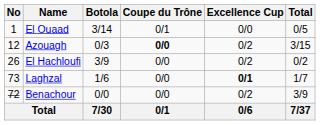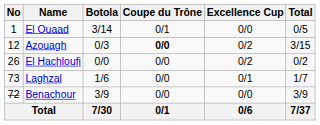 <table class="wikitable" style="text-align: center;">
 <tr>
 <th>No</th>
 <th>Name</th>
 <th>Botola</th>
 <th>Coupe du Trône</th>
 <th>Excellence Cup</th>
 <th>Total</th>
 </tr>
 <tr>
 <td>1</td>
 <td align=left> <a href='#'>El Ouaad</a></td>
 <td>3/14</td>
 <td>0/1</td>
 <td>0/0</td>
 <td>0/5</td>
 </tr>
 <tr>
 <td>12</td>
 <td align=left> <a href='#'>Azouagh</a></td>
 <td>0/3</td>
 <td><strong>0/0</strong></td>
 <td>0/2</td>
 <td>3/15</td>
 </tr>
 <tr>
 <td>26</td>
 <td align=left> <a href='#'>El Hachloufi</a></td>
-<td>3/9</td>
+<td>0/0</td>
 <td>0/0</td>
 <td>0/2</td>
 <td>0/2</td>
 </tr>
 <tr>
 <td>73</td>
 <td align=left> <a href='#'>Laghzal</a></td>
 <td>1/6</td>
 <td>0/0</td>
-<td><strong>0/1</strong></td>
+<td>0/1</td>
 <td>1/7</td>
 </tr>
 <tr>
 <td><s>72</s></td>
 <td align=left> <a href='#'>Benachour</a></td>
+<td>3/9</td>
 <td>0/0</td>
 <td>0/0</td>
-<td>0/2</td>
 <td>3/9</td>
 </tr>
 <tr>
 <th colspan=2>Total</th>
 <th>7/30</th>
 <th>0/1</th>
 <th>0/6</th>
 <th>7/37</th>
 </tr>
 </table>
